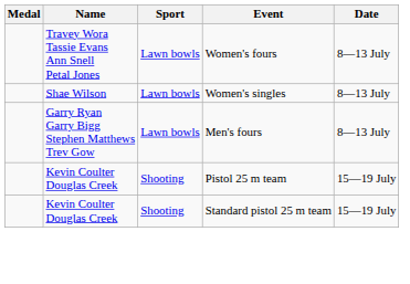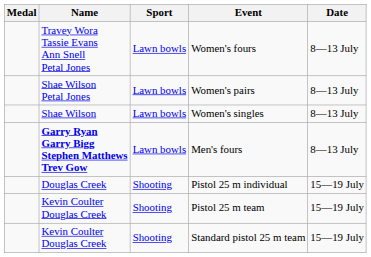 <table class="wikitable sortable">
 <tr>
 <th>Medal</th>
 <th>Name</th>
 <th>Sport</th>
 <th>Event</th>
 <th>Date</th>
 </tr>
 <tr>
 <td></td>
 <td><a href='#'>Travey Wora</a><br><a href='#'>Tassie Evans</a><br><a href='#'>Ann Snell</a><br><a href='#'>Petal Jones</a></td>
 <td><a href='#'>Lawn bowls</a></td>
 <td>Women's fours</td>
 <td>8—13 July</td>
 </tr>
 <tr>
 <td></td>
+<td><a href='#'>Shae Wilson</a><br><a href='#'>Petal Jones</a></td>
+<td><a href='#'>Lawn bowls</a></td>
+<td>Women's pairs</td>
+<td>8—13 July</td>
+</tr>
+<tr>
+<td></td>
 <td><a href='#'>Shae Wilson</a></td>
 <td><a href='#'>Lawn bowls</a></td>
 <td>Women's singles</td>
 <td>8—13 July</td>
 </tr>
 <tr>
 <td></td>
-<td><a href='#'>Garry Ryan</a><br><a href='#'>Garry Bigg</a><br><a href='#'>Stephen Matthews</a><br><a href='#'>Trev Gow</a></td>
+<td><strong><a href='#'>Garry Ryan</a><br><a href='#'>Garry Bigg</a><br><a href='#'>Stephen Matthews</a><br><a href='#'>Trev Gow</a></strong></td>
 <td><a href='#'>Lawn bowls</a></td>
 <td>Men's fours</td>
 <td>8—13 July</td>
+</tr>
+<tr>
+<td></td>
+<td><a href='#'>Douglas Creek</a></td>
+<td><a href='#'>Shooting</a></td>
+<td>Pistol 25 m individual</td>
+<td>15—19 July</td>
 </tr>
 <tr>
 <td></td>
 <td><a href='#'>Kevin Coulter</a><br><a href='#'>Douglas Creek</a></td>
 <td><a href='#'>Shooting</a></td>
 <td>Pistol 25 m team</td>
 <td>15—19 July</td>
 </tr>
 <tr>
 <td></td>
 <td><a href='#'>Kevin Coulter</a><br><a href='#'>Douglas Creek</a></td>
 <td><a href='#'>Shooting</a></td>
 <td>Standard pistol 25 m team</td>
 <td>15—19 July</td>
 </tr>
 </table>
